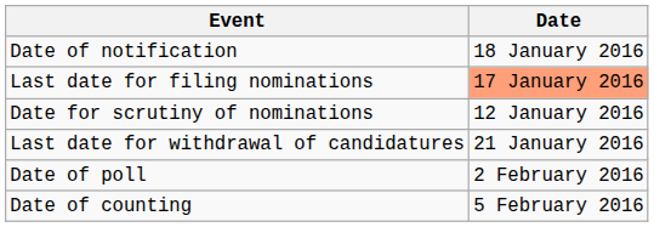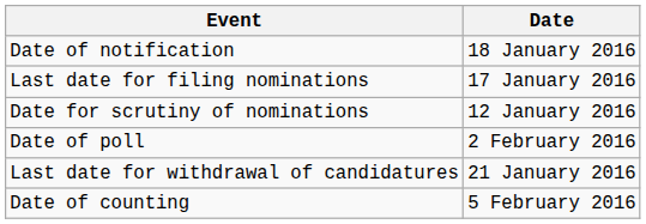 <table class="wikitable">
 <tr>
 <th><strong>Event</strong></th>
 <th><strong>Date</strong></th>
 </tr>
 <tr>
 <td>Date of notification</td>
 <td>18 January 2016</td>
 </tr>
 <tr>
 <td>Last date for filing nominations</td>
-<td style="background: lightsalmon;">17 January 2016</td>
+<td>17 January 2016</td>
 </tr>
 <tr>
 <td>Date for scrutiny of nominations</td>
 <td>12 January 2016</td>
 </tr>
 <tr>
+<td>Date of poll</td>
+<td>2 February 2016</td>
+</tr>
+<tr>
 <td>Last date for withdrawal of candidatures</td>
 <td>21 January 2016</td>
-</tr>
-<tr>
-<td>Date of poll</td>
-<td>2 February 2016</td>
 </tr>
 <tr>
 <td>Date of counting</td>
 <td>5 February 2016</td>
 </tr>
 </table>
